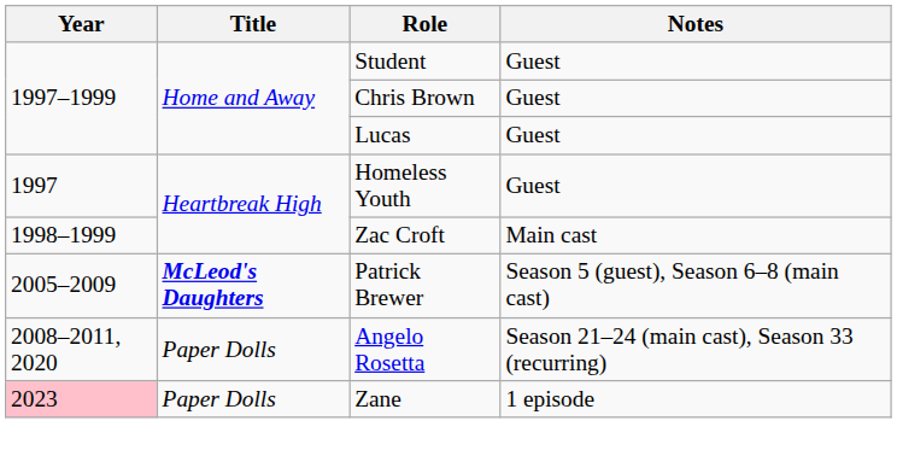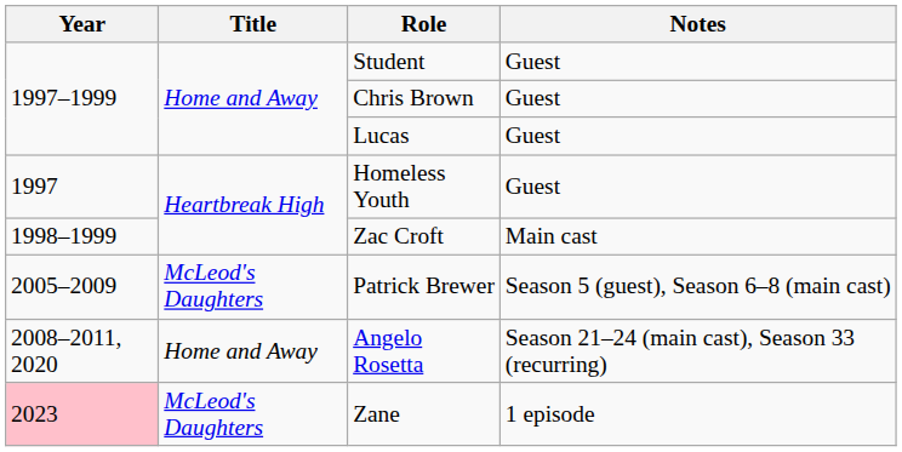 <table class="wikitable" style="font-size: 100%;">
 <tr>
 <th>Year</th>
 <th>Title</th>
 <th>Role</th>
 <th>Notes</th>
 </tr>
 <tr>
 <td rowspan="3">1997–1999</td>
 <td rowspan="3"><em><a href='#'>Home and Away</a></em></td>
 <td>Student</td>
 <td>Guest</td>
 </tr>
 <tr>
 <td>Chris Brown</td>
 <td>Guest</td>
 </tr>
 <tr>
 <td>Lucas</td>
 <td>Guest</td>
 </tr>
 <tr>
 <td>1997</td>
 <td rowspan="2"><em><a href='#'>Heartbreak High</a></em></td>
 <td>Homeless Youth</td>
 <td>Guest</td>
 </tr>
 <tr>
 <td>1998–1999</td>
 <td>Zac Croft</td>
 <td>Main cast</td>
 </tr>
 <tr>
 <td>2005–2009</td>
-<td><strong><em><a href='#'>McLeod's Daughters</a></em></strong></td>
+<td><em><a href='#'>McLeod's Daughters</a></em></td>
 <td>Patrick Brewer</td>
 <td>Season 5 (guest), Season 6–8 (main cast)</td>
 </tr>
 <tr>
 <td>2008–2011, 2020</td>
-<td><em>Paper Dolls</em></td>
+<td><em>Home and Away</em></td>
 <td><a href='#'>Angelo Rosetta</a></td>
 <td>Season 21–24 (main cast), Season 33 (recurring)</td>
 </tr>
 <tr>
 <td style="background: pink;">2023</td>
-<td><em>Paper Dolls</em></td>
+<td><em><a href='#'>McLeod's Daughters</a></em></td>
 <td>Zane</td>
 <td>1 episode</td>
 </tr>
 </table>
